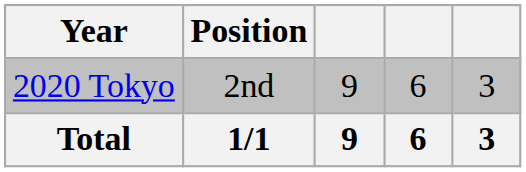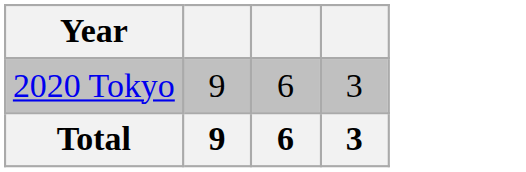 <table class="wikitable" style="text-align: center;">
 <tr>
 <th>Year</th>
-<th>Position</th>
 <th width=25px></th>
 <th width=25px></th>
 <th width=25px></th>
 </tr>
 <tr bgcolor=silver>
 <td style="text-align: left;"> <a href='#'>2020 Tokyo</a></td>
-<td>2nd</td>
 <td>9</td>
 <td>6</td>
 <td>3</td>
 </tr>
 <tr>
 <th>Total</th>
-<th>1/1</th>
 <th>9</th>
 <th>6</th>
 <th>3</th>
 </tr>
 </table>
